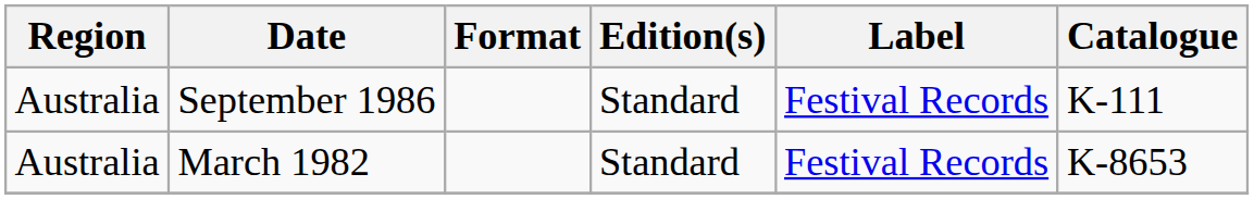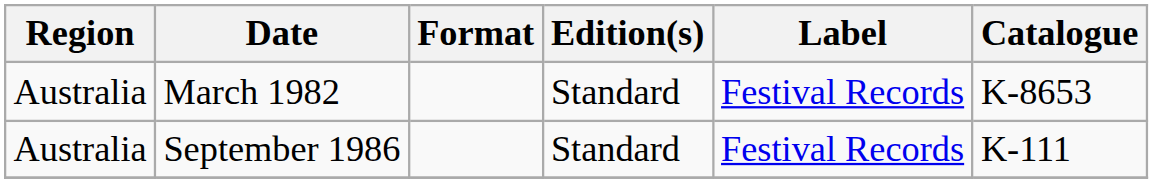 <table class="wikitable plainrowheaders">
 <tr>
 <th scope="col">Region</th>
 <th scope="col">Date</th>
 <th scope="col">Format</th>
 <th scope="col">Edition(s)</th>
 <th scope="col">Label</th>
 <th scope="col">Catalogue</th>
 </tr>
 <tr>
 <td>Australia</td>
+<td>March 1982</td>
+<td></td>
+<td>Standard</td>
+<td><a href='#'>Festival Records</a></td>
+<td>K-8653</td>
+</tr>
+<tr>
+<td>Australia</td>
 <td>September 1986</td>
 <td></td>
 <td>Standard</td>
 <td><a href='#'>Festival Records</a></td>
 <td>K-111</td>
 </tr>
 <tr>
-<td>Australia</td>
-<td>March 1982</td>
-<td></td>
-<td>Standard</td>
-<td><a href='#'>Festival Records</a></td>
-<td>K-8653</td>
-</tr>
-<tr>
 </tr>
 </table>
